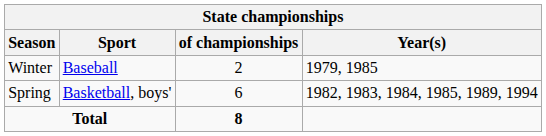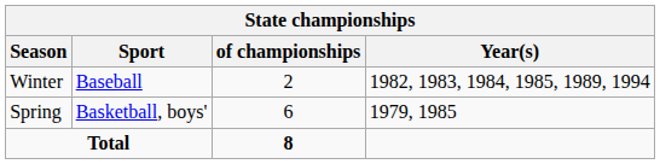 <table class="wikitable">
 <tr>
 <th colspan="4">State championships</th>
 </tr>
 <tr>
 <th>Season</th>
 <th>Sport</th>
 <th> of championships</th>
 <th>Year(s)</th>
 </tr>
 <tr>
 <td rowspan="1">Winter</td>
 <td><a href='#'>Baseball</a></td>
 <td style="text-align:center;">2</td>
-<td>1979, 1985</td>
+<td>1982, 1983, 1984, 1985, 1989, 1994</td>
 </tr>
 <tr>
 <td rowspan="1">Spring</td>
 <td><a href='#'>Basketball</a>, boys'</td>
 <td style="text-align:center;">6</td>
-<td>1982, 1983, 1984, 1985, 1989, 1994</td>
+<td>1979, 1985</td>
 </tr>
 <tr>
 <td style="text-align:center;" colspan="2"><strong>Total</strong></td>
 <td style="text-align:center;"><strong>8</strong></td>
 <td></td>
 </tr>
 </table>
